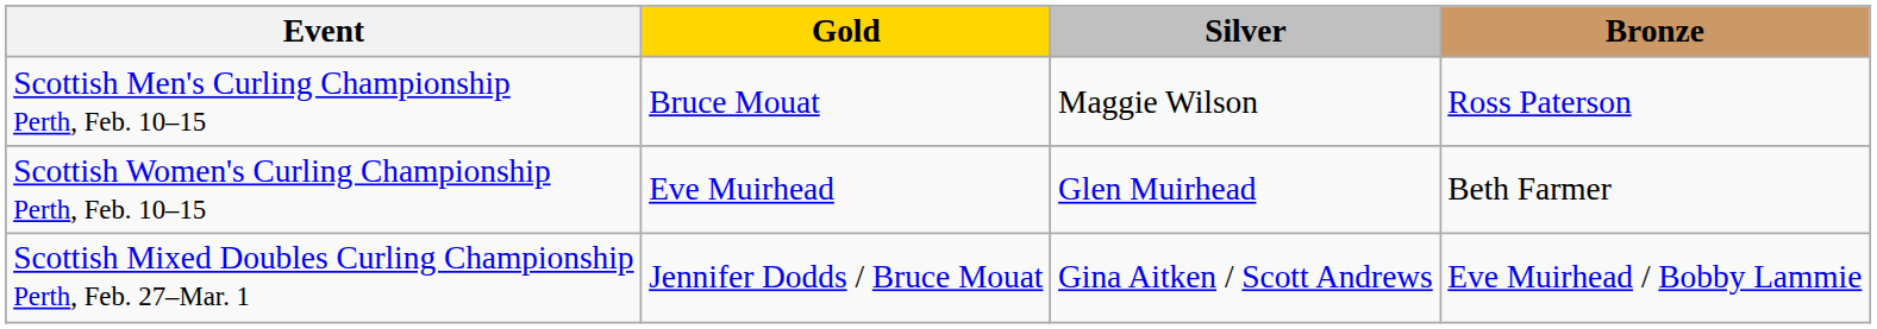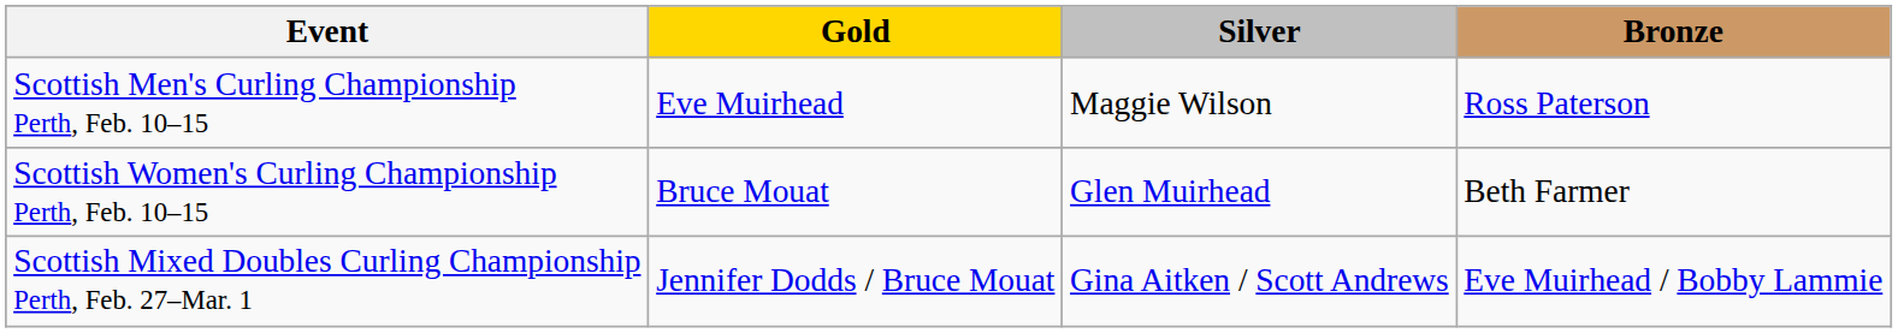 <table class="wikitable">
 <tr>
 <th>Event</th>
 <th style="background:gold">Gold</th>
 <th style="background:silver">Silver</th>
 <th style="background:#cc9966">Bronze</th>
 </tr>
 <tr>
 <td><a href='#'>Scottish Men's Curling Championship</a> <br> <small><a href='#'>Perth</a>, Feb. 10–15</small></td>
-<td><a href='#'>Bruce Mouat</a></td>
+<td><a href='#'>Eve Muirhead</a></td>
 <td>Maggie Wilson</td>
 <td><a href='#'>Ross Paterson</a></td>
 </tr>
 <tr>
 <td><a href='#'>Scottish Women's Curling Championship</a> <br> <small><a href='#'>Perth</a>, Feb. 10–15</small></td>
-<td><a href='#'>Eve Muirhead</a></td>
+<td><a href='#'>Bruce Mouat</a></td>
 <td><a href='#'>Glen Muirhead</a></td>
 <td>Beth Farmer</td>
 </tr>
 <tr>
 <td><a href='#'>Scottish Mixed Doubles Curling Championship</a> <br> <small><a href='#'>Perth</a>, Feb. 27–Mar. 1</small></td>
 <td><a href='#'>Jennifer Dodds</a> / <a href='#'>Bruce Mouat</a></td>
 <td><a href='#'>Gina Aitken</a> / <a href='#'>Scott Andrews</a></td>
 <td><a href='#'>Eve Muirhead</a> / <a href='#'>Bobby Lammie</a></td>
 </tr>
 </table>
